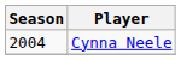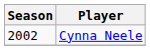 <table class="wikitable collapsible">
 <tr>
 <th>Season</th>
 <th>Player</th>
 </tr>
 <tr>
-<td>2004 </td>
+<td>2002 </td>
 <td><a href='#'>Cynna Neele</a></td>
 </tr>
 <tr>
 </tr>
 </table>
